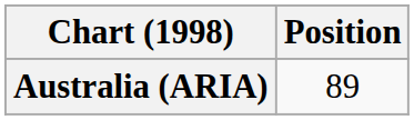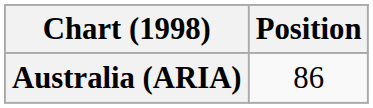 <table class="wikitable plainrowheaders" style="text-align:center">
 <tr>
 <th scope="col">Chart (1998)</th>
 <th scope="col">Position</th>
 </tr>
 <tr>
 <th scope="row">Australia (ARIA)</th>
-<td>89</td>
+<td>86</td>
 </tr>
 </table>
